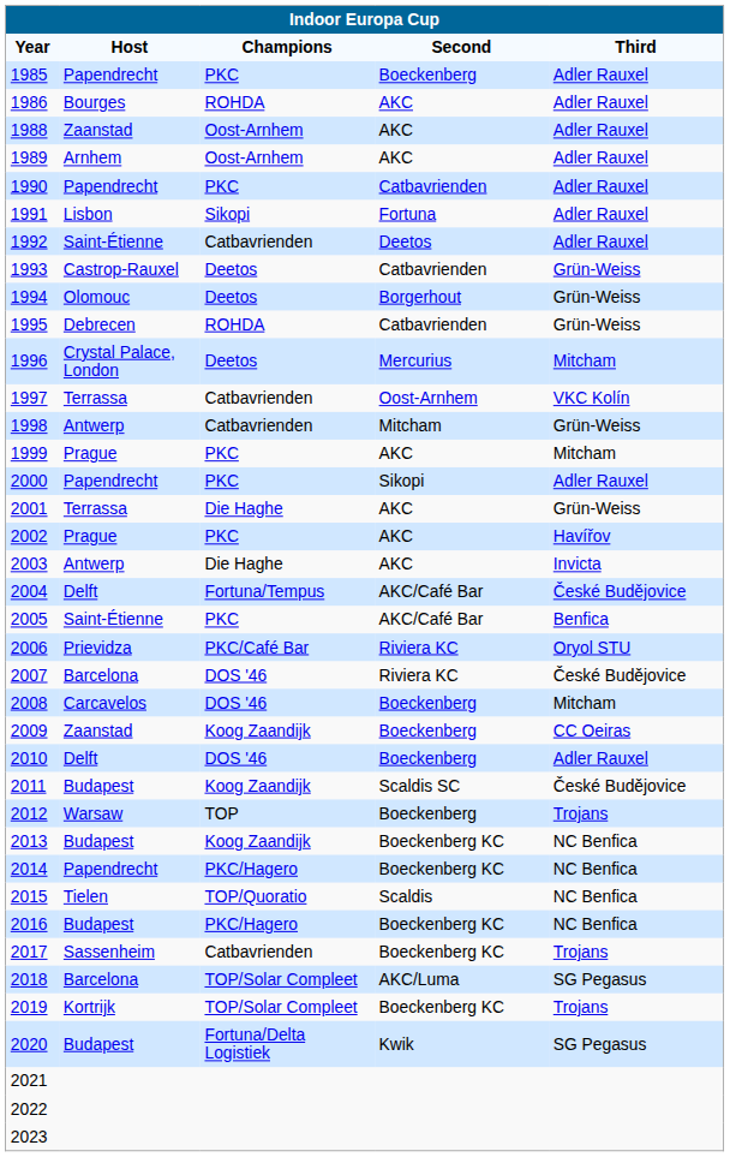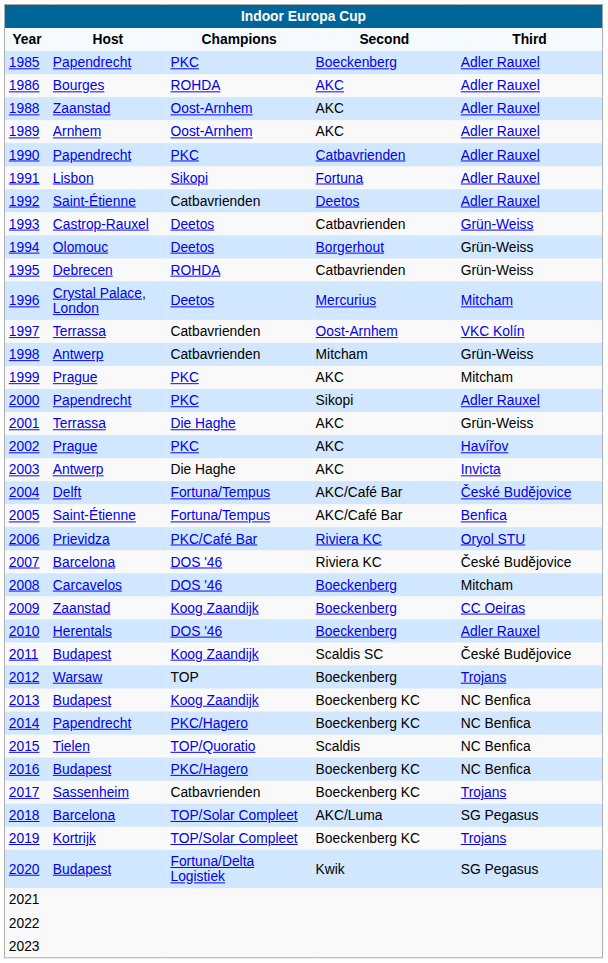 <table cellpadding="4" cellspacing="0" style="background: #f9f9f9; border: 1px #aaa solid; border-collapse: collapse; font-size: 90%;">
 <tr align=center bgcolor=#006699 style="color:white;">
 <th width=100% colspan=6><strong>Indoor Europa Cup</strong></th>
 </tr>
 <tr align=center bgcolor=#F5FAFF>
 <th width=40>Year</th>
 <th width=120>Host</th>
 <td align="center" width=150> <strong>Champions</strong></td>
 <td align="center" width=150> <strong>Second</strong></td>
 <td align="center" width=150> <strong>Third</strong></td>
 </tr>
 <tr bgcolor=#D0E7FF>
 <td><a href='#'>1985</a></td>
 <td><a href='#'>Papendrecht</a></td>
 <td> <a href='#'>PKC</a></td>
 <td> <a href='#'>Boeckenberg</a></td>
 <td> <a href='#'>Adler Rauxel</a></td>
 </tr>
 <tr>
 <td><a href='#'>1986</a></td>
 <td><a href='#'>Bourges</a></td>
 <td> <a href='#'>ROHDA</a></td>
 <td> <a href='#'>AKC</a></td>
 <td> <a href='#'>Adler Rauxel</a></td>
 </tr>
 <tr bgcolor=#D0E7FF>
 <td><a href='#'>1988</a></td>
 <td><a href='#'>Zaanstad</a></td>
 <td> <a href='#'>Oost-Arnhem</a></td>
 <td> AKC</td>
 <td> <a href='#'>Adler Rauxel</a></td>
 </tr>
 <tr>
 <td><a href='#'>1989</a></td>
 <td><a href='#'>Arnhem</a></td>
 <td> <a href='#'>Oost-Arnhem</a></td>
 <td> AKC</td>
 <td> <a href='#'>Adler Rauxel</a></td>
 </tr>
 <tr bgcolor=#D0E7FF>
 <td><a href='#'>1990</a></td>
 <td><a href='#'>Papendrecht</a></td>
 <td> <a href='#'>PKC</a></td>
 <td> <a href='#'>Catbavrienden</a></td>
 <td> <a href='#'>Adler Rauxel</a></td>
 </tr>
 <tr>
 <td><a href='#'>1991</a></td>
 <td><a href='#'>Lisbon</a></td>
 <td> <a href='#'>Sikopi</a></td>
 <td> <a href='#'>Fortuna</a></td>
 <td> <a href='#'>Adler Rauxel</a></td>
 </tr>
 <tr bgcolor=#D0E7FF>
 <td><a href='#'>1992</a></td>
 <td><a href='#'>Saint-Étienne</a></td>
 <td> Catbavrienden</td>
 <td> <a href='#'>Deetos</a></td>
 <td> <a href='#'>Adler Rauxel</a></td>
 </tr>
 <tr>
 <td><a href='#'>1993</a></td>
 <td><a href='#'>Castrop-Rauxel</a></td>
 <td> <a href='#'>Deetos</a></td>
 <td> Catbavrienden</td>
 <td> <a href='#'>Grün-Weiss</a></td>
 </tr>
 <tr bgcolor=#D0E7FF>
 <td><a href='#'>1994</a></td>
 <td><a href='#'>Olomouc</a></td>
 <td> <a href='#'>Deetos</a></td>
 <td> <a href='#'>Borgerhout</a></td>
 <td> Grün-Weiss</td>
 </tr>
 <tr>
 <td><a href='#'>1995</a></td>
 <td><a href='#'>Debrecen</a></td>
 <td> <a href='#'>ROHDA</a></td>
 <td> Catbavrienden</td>
 <td> Grün-Weiss</td>
 </tr>
 <tr bgcolor=#D0E7FF>
 <td><a href='#'>1996</a></td>
 <td><a href='#'>Crystal Palace, London</a></td>
 <td> <a href='#'>Deetos</a></td>
 <td> <a href='#'>Mercurius</a></td>
 <td> <a href='#'>Mitcham</a></td>
 </tr>
 <tr>
 <td><a href='#'>1997</a></td>
 <td><a href='#'>Terrassa</a></td>
 <td> Catbavrienden</td>
 <td> <a href='#'>Oost-Arnhem</a></td>
 <td> <a href='#'>VKC Kolín</a></td>
 </tr>
 <tr bgcolor=#D0E7FF>
 <td><a href='#'>1998</a></td>
 <td><a href='#'>Antwerp</a></td>
 <td> Catbavrienden</td>
 <td> Mitcham</td>
 <td> Grün-Weiss</td>
 </tr>
 <tr>
 <td><a href='#'>1999</a></td>
 <td><a href='#'>Prague</a></td>
 <td> <a href='#'>PKC</a></td>
 <td> AKC</td>
 <td> Mitcham</td>
 </tr>
 <tr bgcolor=#D0E7FF>
 <td><a href='#'>2000</a></td>
 <td><a href='#'>Papendrecht</a></td>
 <td> <a href='#'>PKC</a></td>
 <td> Sikopi</td>
 <td> <a href='#'>Adler Rauxel</a></td>
 </tr>
 <tr>
 <td><a href='#'>2001</a></td>
 <td><a href='#'>Terrassa</a></td>
 <td> <a href='#'>Die Haghe</a></td>
 <td> AKC</td>
 <td> Grün-Weiss</td>
 </tr>
 <tr bgcolor=#D0E7FF>
 <td><a href='#'>2002</a></td>
 <td><a href='#'>Prague</a></td>
 <td> <a href='#'>PKC</a></td>
 <td> AKC</td>
 <td> <a href='#'>Havířov</a></td>
 </tr>
 <tr>
 <td><a href='#'>2003</a></td>
 <td><a href='#'>Antwerp</a></td>
 <td> Die Haghe</td>
 <td> AKC</td>
 <td> <a href='#'>Invicta</a></td>
 </tr>
 <tr bgcolor=#D0E7FF>
 <td><a href='#'>2004</a></td>
 <td><a href='#'>Delft</a></td>
 <td> <a href='#'>Fortuna/Tempus</a></td>
 <td> AKC/Café Bar</td>
 <td> <a href='#'>České Budějovice</a></td>
 </tr>
 <tr>
 <td><a href='#'>2005</a></td>
 <td><a href='#'>Saint-Étienne</a></td>
-<td> <a href='#'>PKC</a></td>
+<td> <a href='#'>Fortuna/Tempus</a></td>
 <td> AKC/Café Bar</td>
 <td> <a href='#'>Benfica</a></td>
 </tr>
 <tr bgcolor=#D0E7FF>
 <td><a href='#'>2006</a></td>
 <td><a href='#'>Prievidza</a></td>
 <td> <a href='#'>PKC/Café Bar</a></td>
 <td> <a href='#'>Riviera KC</a></td>
 <td> <a href='#'>Oryol STU</a></td>
 </tr>
 <tr>
 <td><a href='#'>2007</a></td>
 <td><a href='#'>Barcelona</a></td>
 <td> <a href='#'>DOS '46</a></td>
 <td> Riviera KC</td>
 <td> České Budějovice</td>
 </tr>
 <tr bgcolor=#D0E7FF>
 <td><a href='#'>2008</a></td>
 <td><a href='#'>Carcavelos</a></td>
 <td> <a href='#'>DOS '46</a></td>
 <td> <a href='#'>Boeckenberg</a></td>
 <td> Mitcham</td>
 </tr>
 <tr>
 <td><a href='#'>2009</a></td>
 <td><a href='#'>Zaanstad</a></td>
 <td> <a href='#'>Koog Zaandijk</a></td>
 <td> <a href='#'>Boeckenberg</a></td>
 <td> <a href='#'>CC Oeiras</a></td>
 </tr>
 <tr bgcolor=#D0E7FF>
 <td><a href='#'>2010</a></td>
-<td><a href='#'>Delft</a></td>
+<td><a href='#'>Herentals</a></td>
 <td> <a href='#'>DOS '46</a></td>
 <td> <a href='#'>Boeckenberg</a></td>
 <td> <a href='#'>Adler Rauxel</a></td>
 </tr>
 <tr>
 <td><a href='#'>2011</a></td>
 <td><a href='#'>Budapest</a></td>
 <td> <a href='#'>Koog Zaandijk</a></td>
 <td> Scaldis SC</td>
 <td> České Budějovice</td>
 </tr>
 <tr bgcolor=#D0E7FF>
 <td><a href='#'>2012</a></td>
 <td><a href='#'>Warsaw</a></td>
 <td> TOP</td>
 <td> Boeckenberg</td>
 <td> <a href='#'>Trojans</a></td>
 </tr>
 <tr>
 <td><a href='#'>2013</a></td>
 <td><a href='#'>Budapest</a></td>
 <td> <a href='#'>Koog Zaandijk</a></td>
 <td> Boeckenberg KC</td>
 <td> NC Benfica</td>
 </tr>
 <tr bgcolor=#D0E7FF>
 <td><a href='#'>2014</a></td>
 <td><a href='#'>Papendrecht</a></td>
 <td> <a href='#'>PKC/Hagero</a></td>
 <td> Boeckenberg KC</td>
 <td> NC Benfica</td>
 </tr>
 <tr>
 <td><a href='#'>2015</a></td>
 <td><a href='#'>Tielen</a></td>
 <td> <a href='#'>TOP/Quoratio</a></td>
 <td> Scaldis</td>
 <td> NC Benfica</td>
 </tr>
 <tr bgcolor=#D0E7FF>
 <td><a href='#'>2016</a></td>
 <td><a href='#'>Budapest</a></td>
 <td> <a href='#'>PKC/Hagero</a></td>
 <td> Boeckenberg KC</td>
 <td> NC Benfica</td>
 </tr>
 <tr>
 <td><a href='#'>2017</a></td>
 <td><a href='#'>Sassenheim</a></td>
 <td> Catbavrienden</td>
 <td> Boeckenberg KC</td>
 <td> <a href='#'>Trojans</a></td>
 </tr>
 <tr bgcolor=#D0E7FF>
 <td><a href='#'>2018</a></td>
 <td><a href='#'>Barcelona</a></td>
 <td> <a href='#'>TOP/Solar Compleet</a></td>
 <td> AKC/Luma</td>
 <td> SG Pegasus</td>
 </tr>
 <tr>
 <td><a href='#'>2019</a></td>
 <td><a href='#'>Kortrijk</a></td>
 <td> <a href='#'>TOP/Solar Compleet</a></td>
 <td> Boeckenberg KC</td>
 <td> <a href='#'>Trojans</a></td>
 </tr>
 <tr bgcolor=#D0E7FF>
 <td><a href='#'>2020</a></td>
 <td><a href='#'>Budapest</a></td>
 <td> <a href='#'>Fortuna/Delta Logistiek</a></td>
 <td> Kwik</td>
 <td> SG Pegasus</td>
 </tr>
 <tr>
 <td>2021</td>
 </tr>
 <tr>
 <td>2022</td>
 </tr>
 <tr>
 <td>2023</td>
 <td></td>
 <td></td>
 <td></td>
 <td></td>
 </tr>
 </table>
